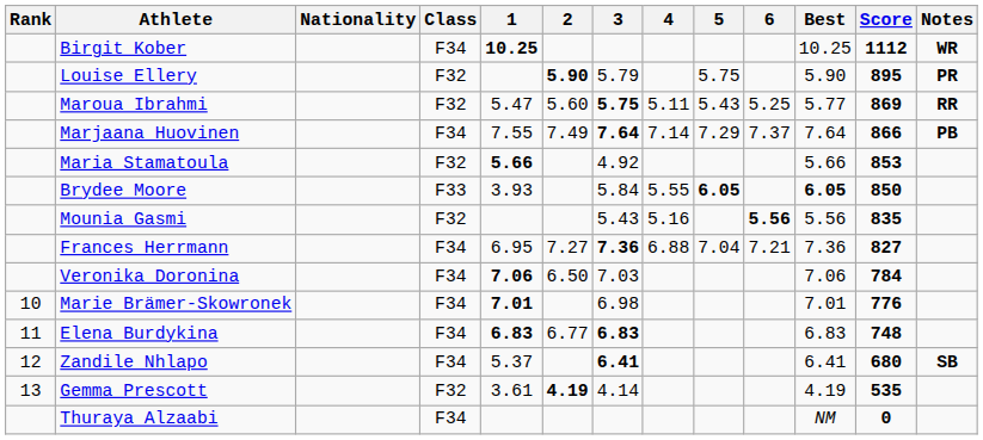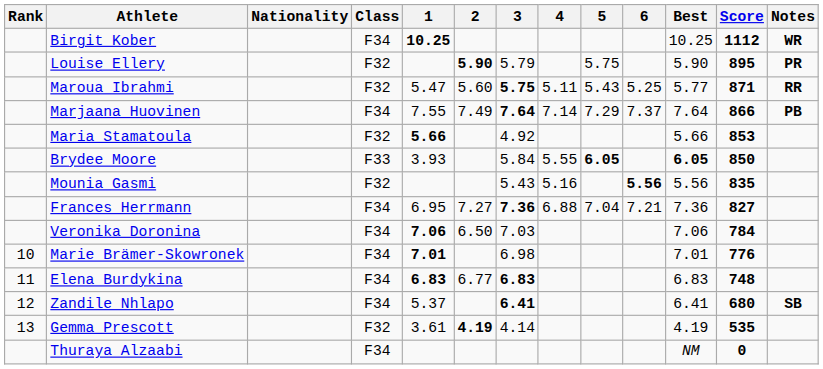 <table class="wikitable sortable" style="text-align:center">
 <tr>
 <th>Rank</th>
 <th>Athlete</th>
 <th>Nationality</th>
 <th>Class</th>
 <th width="25">1</th>
 <th width="25">2</th>
 <th width="25">3</th>
 <th width="25">4</th>
 <th width="25">5</th>
 <th width="25">6</th>
 <th>Best</th>
 <th><a href='#'>Score</a></th>
 <th>Notes</th>
 </tr>
 <tr>
 <td></td>
 <td style="text-align:left;"><a href='#'>Birgit Kober</a></td>
 <td style="text-align:left;"></td>
 <td>F34</td>
 <td><strong>10.25</strong></td>
 <td></td>
 <td></td>
 <td></td>
 <td></td>
 <td></td>
 <td>10.25</td>
 <td><strong>1112</strong></td>
 <td><strong>WR</strong></td>
 </tr>
 <tr>
 <td></td>
 <td style="text-align:left;"><a href='#'>Louise Ellery</a></td>
 <td style="text-align:left;"></td>
 <td>F32</td>
 <td></td>
 <td><strong>5.90</strong></td>
 <td>5.79</td>
 <td></td>
 <td>5.75</td>
 <td></td>
 <td>5.90</td>
 <td><strong>895</strong></td>
 <td><strong>PR</strong></td>
 </tr>
 <tr>
 <td></td>
 <td style="text-align:left;"><a href='#'>Maroua Ibrahmi</a></td>
 <td style="text-align:left;"></td>
 <td>F32</td>
 <td>5.47</td>
 <td>5.60</td>
 <td><strong>5.75</strong></td>
 <td>5.11</td>
 <td>5.43</td>
 <td>5.25</td>
 <td>5.77</td>
-<td><strong>869</strong></td>
+<td><strong>871</strong></td>
 <td><strong>RR</strong></td>
 </tr>
 <tr>
 <td></td>
 <td style="text-align:left;"><a href='#'>Marjaana Huovinen</a></td>
 <td style="text-align:left;"></td>
 <td>F34</td>
 <td>7.55</td>
 <td>7.49</td>
 <td><strong>7.64</strong></td>
 <td>7.14</td>
 <td>7.29</td>
 <td>7.37</td>
 <td>7.64</td>
 <td><strong>866</strong></td>
 <td><strong>PB</strong></td>
 </tr>
 <tr>
 <td></td>
 <td style="text-align:left;"><a href='#'>Maria Stamatoula</a></td>
 <td style="text-align:left;"></td>
 <td>F32</td>
 <td><strong>5.66</strong></td>
 <td></td>
 <td>4.92</td>
 <td></td>
 <td></td>
 <td></td>
 <td>5.66</td>
 <td><strong>853</strong></td>
 <td></td>
 </tr>
 <tr>
 <td></td>
 <td style="text-align:left;"><a href='#'>Brydee Moore</a></td>
 <td style="text-align:left;"></td>
 <td>F33</td>
 <td>3.93</td>
 <td></td>
 <td>5.84</td>
 <td>5.55</td>
 <td><strong>6.05</strong></td>
 <td></td>
 <td><strong>6.05</strong></td>
 <td><strong>850</strong></td>
 <td></td>
 </tr>
 <tr>
 <td></td>
 <td style="text-align:left;"><a href='#'>Mounia Gasmi</a></td>
 <td style="text-align:left;"></td>
 <td>F32</td>
 <td></td>
 <td></td>
 <td>5.43</td>
 <td>5.16</td>
 <td></td>
 <td><strong>5.56</strong></td>
 <td>5.56</td>
 <td><strong>835</strong></td>
 <td></td>
 </tr>
 <tr>
 <td></td>
 <td style="text-align:left;"><a href='#'>Frances Herrmann</a></td>
 <td style="text-align:left;"></td>
 <td>F34</td>
 <td>6.95</td>
 <td>7.27</td>
 <td><strong>7.36</strong></td>
 <td>6.88</td>
 <td>7.04</td>
 <td>7.21</td>
 <td>7.36</td>
 <td><strong>827</strong></td>
 <td></td>
 </tr>
 <tr>
 <td></td>
 <td style="text-align:left;"><a href='#'>Veronika Doronina</a></td>
 <td style="text-align:left;"></td>
 <td>F34</td>
 <td><strong>7.06</strong></td>
 <td>6.50</td>
 <td>7.03</td>
 <td></td>
 <td></td>
 <td></td>
 <td>7.06</td>
 <td><strong>784</strong></td>
 <td></td>
 </tr>
 <tr>
 <td>10</td>
 <td style="text-align:left;"><a href='#'>Marie Brämer-Skowronek</a></td>
 <td style="text-align:left;"></td>
 <td>F34</td>
 <td><strong>7.01</strong></td>
 <td></td>
 <td>6.98</td>
 <td></td>
 <td></td>
 <td></td>
 <td>7.01</td>
 <td><strong>776</strong></td>
 <td></td>
 </tr>
 <tr>
 <td>11</td>
 <td style="text-align:left;"><a href='#'>Elena Burdykina</a></td>
 <td style="text-align:left;"></td>
 <td>F34</td>
 <td><strong>6.83</strong></td>
 <td>6.77</td>
 <td><strong>6.83</strong></td>
 <td></td>
 <td></td>
 <td></td>
 <td>6.83</td>
 <td><strong>748</strong></td>
 <td></td>
 </tr>
 <tr>
 <td>12</td>
 <td style="text-align:left;"><a href='#'>Zandile Nhlapo</a></td>
 <td style="text-align:left;"></td>
 <td>F34</td>
 <td>5.37</td>
 <td></td>
 <td><strong>6.41</strong></td>
 <td></td>
 <td></td>
 <td></td>
 <td>6.41</td>
 <td><strong>680</strong></td>
 <td><strong>SB</strong></td>
 </tr>
 <tr>
 <td>13</td>
 <td style="text-align:left;"><a href='#'>Gemma Prescott</a></td>
 <td style="text-align:left;"></td>
 <td>F32</td>
 <td>3.61</td>
 <td><strong>4.19</strong></td>
 <td>4.14</td>
 <td></td>
 <td></td>
 <td></td>
 <td>4.19</td>
 <td><strong>535</strong></td>
 <td></td>
 </tr>
 <tr>
 <td></td>
 <td style="text-align:left;"><a href='#'>Thuraya Alzaabi</a></td>
 <td style="text-align:left;"></td>
 <td>F34</td>
 <td></td>
 <td></td>
 <td></td>
 <td></td>
 <td></td>
 <td></td>
 <td><em>NM</em></td>
 <td><strong>0</strong></td>
 <td></td>
 </tr>
 </table>
